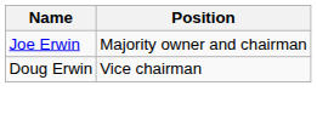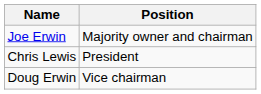 <table class="wikitable">
 <tr>
 <th>Name</th>
 <th>Position</th>
 </tr>
 <tr>
 <td> <a href='#'>Joe Erwin</a></td>
 <td>Majority owner and chairman</td>
 </tr>
 <tr>
+<td> Chris Lewis</td>
+<td>President</td>
+</tr>
+<tr>
 <td> Doug Erwin</td>
 <td>Vice chairman</td>
 </tr>
 </table>
